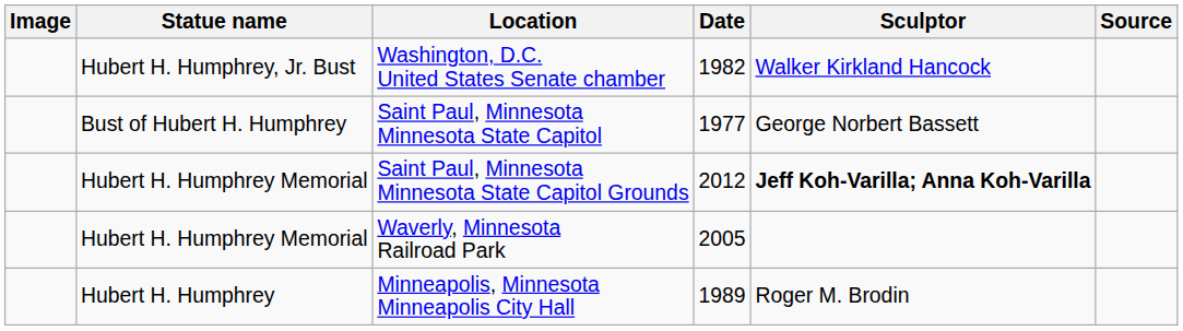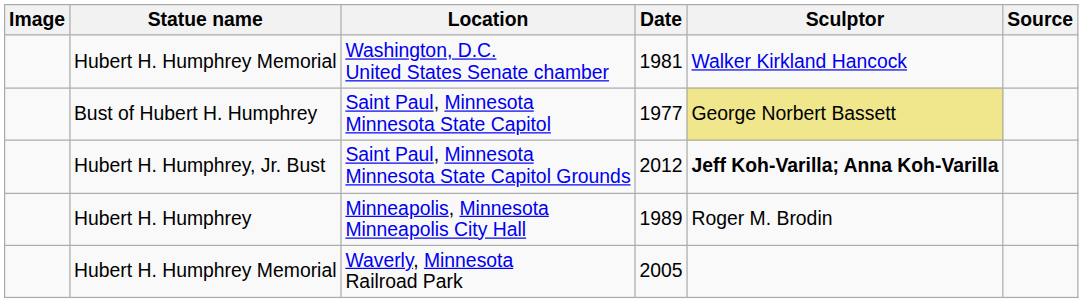 <table class="wikitable sortable">
 <tr>
 <th class="unsortable" scope="col">Image</th>
 <th scope="col">Statue name</th>
 <th scope="col">Location</th>
 <th scope="col">Date</th>
 <th scope="col">Sculptor</th>
 <th class="unsortable" scope="col">Source</th>
 </tr>
 <tr>
 <td></td>
-<td>Hubert H. Humphrey, Jr. Bust</td>
+<td>Hubert H. Humphrey Memorial</td>
 <td><a href='#'>Washington, D.C.</a><br><a href='#'>United States Senate chamber</a></td>
-<td>1982</td>
+<td>1981</td>
 <td><a href='#'>Walker Kirkland Hancock</a></td>
 <td></td>
 </tr>
 <tr>
 <td></td>
 <td>Bust of Hubert H. Humphrey</td>
 <td><a href='#'>Saint Paul</a>, <a href='#'>Minnesota</a><br><a href='#'>Minnesota State Capitol</a></td>
 <td>1977</td>
-<td>George Norbert Bassett</td>
+<td style="background: khaki;">George Norbert Bassett</td>
 <td></td>
 </tr>
 <tr>
 <td></td>
-<td>Hubert H. Humphrey Memorial</td>
+<td>Hubert H. Humphrey, Jr. Bust</td>
 <td><a href='#'>Saint Paul</a>, <a href='#'>Minnesota</a><br><a href='#'>Minnesota State Capitol Grounds</a></td>
 <td>2012</td>
 <td><strong>Jeff Koh-Varilla; Anna Koh-Varilla</strong></td>
+<td></td>
+</tr>
+<tr>
+<td></td>
+<td>Hubert H. Humphrey</td>
+<td><a href='#'>Minneapolis</a>, <a href='#'>Minnesota</a><br><a href='#'>Minneapolis City Hall</a></td>
+<td>1989</td>
+<td>Roger M. Brodin</td>
 <td></td>
 </tr>
 <tr>
 <td></td>
 <td>Hubert H. Humphrey Memorial</td>
 <td><a href='#'>Waverly</a>, <a href='#'>Minnesota</a><br>Railroad Park</td>
 <td>2005</td>
 <td></td>
 <td></td>
 </tr>
-<tr>
-<td></td>
-<td>Hubert H. Humphrey</td>
-<td><a href='#'>Minneapolis</a>, <a href='#'>Minnesota</a><br><a href='#'>Minneapolis City Hall</a></td>
-<td>1989</td>
-<td>Roger M. Brodin</td>
-<td></td>
-</tr>
 </table>
